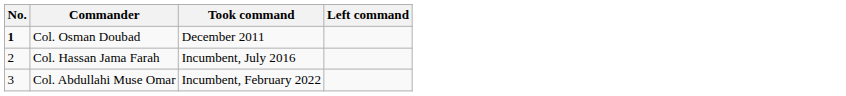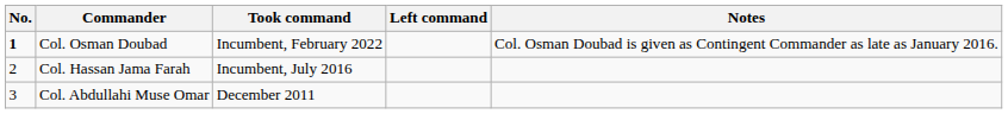 <table class="wikitable" style="font-size:90%; text-align:left;">
 <tr>
 <th>No.</th>
 <th>Commander</th>
 <th>Took command</th>
 <th>Left command</th>
+<th>Notes</th>
 </tr>
 <tr>
 <td><strong>1</strong></td>
 <td>Col. Osman Doubad</td>
-<td>December 2011</td>
+<td>Incumbent, February 2022</td>
 <td></td>
+<td>Col. Osman Doubad is given as Contingent Commander as late as January 2016.</td>
 </tr>
 <tr>
 <td>2</td>
 <td>Col. Hassan Jama Farah</td>
 <td>Incumbent, July 2016</td>
 <td></td>
+<td></td>
 </tr>
 <tr>
 <td>3</td>
 <td>Col. Abdullahi Muse Omar</td>
-<td>Incumbent, February 2022</td>
+<td>December 2011</td>
+<td></td>
 <td></td>
 </tr>
 </table>
